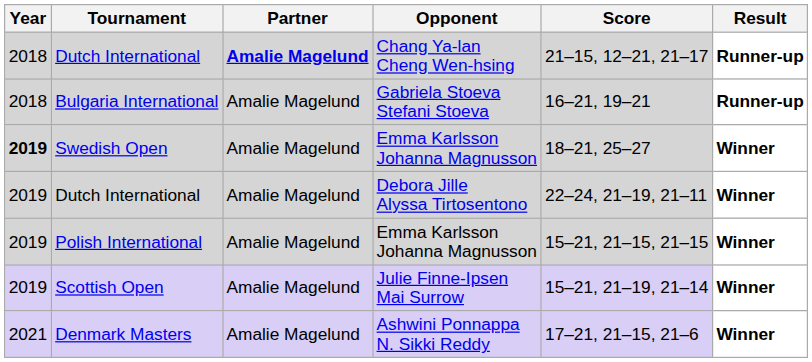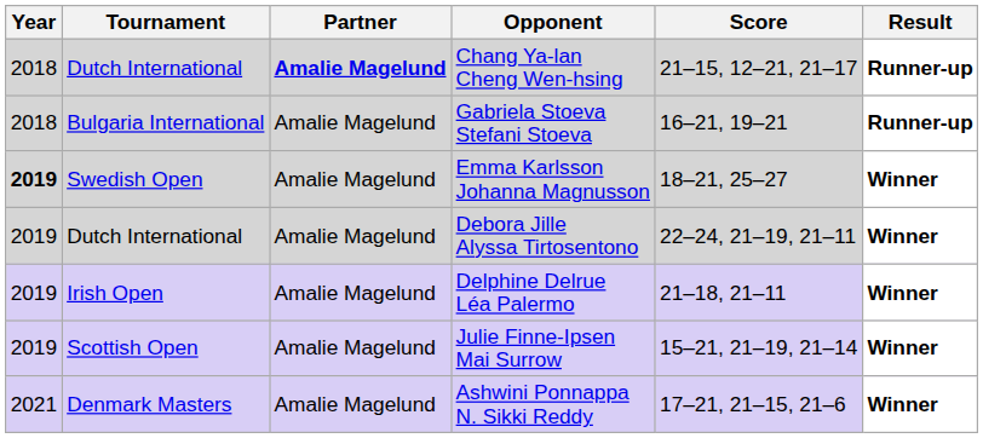 <table class="sortable wikitable" style="font-size: 90%;">
 <tr>
 <th>Year</th>
 <th>Tournament</th>
 <th>Partner</th>
 <th>Opponent</th>
 <th>Score</th>
 <th>Result</th>
 </tr>
 <tr style="background:#D5D5D5">
 <td align="center">2018</td>
 <td align="left"><a href='#'>Dutch International</a></td>
 <td align="left"><strong> <a href='#'>Amalie Magelund</a></strong></td>
 <td align="left"> <a href='#'>Chang Ya-lan</a><br> <a href='#'>Cheng Wen-hsing</a></td>
 <td align="left">21–15, 12–21, 21–17</td>
 <td style="text-align:left; background:white"> <strong>Runner-up</strong></td>
 </tr>
 <tr style="background:#D5D5D5">
 <td align="center">2018</td>
 <td align="left"><a href='#'>Bulgaria International</a></td>
 <td align="left"> Amalie Magelund</td>
 <td align="left"> <a href='#'>Gabriela Stoeva</a><br> <a href='#'>Stefani Stoeva</a></td>
 <td align="left">16–21, 19–21</td>
 <td style="text-align:left; background:white"> <strong>Runner-up</strong></td>
 </tr>
 <tr style="background:#D5D5D5">
 <td align="center"><strong>2019</strong></td>
 <td align="left"><a href='#'>Swedish Open</a></td>
 <td align="left"> Amalie Magelund</td>
 <td align="left"> <a href='#'>Emma Karlsson</a><br> <a href='#'>Johanna Magnusson</a></td>
 <td align="left">18–21, 25–27</td>
 <td style="text-align:left; background:white"> <strong>Winner</strong></td>
 </tr>
 <tr style="background:#D5D5D5">
 <td align="center">2019</td>
 <td align="left">Dutch International</td>
 <td align="left"> Amalie Magelund</td>
 <td align="left"> <a href='#'>Debora Jille</a><br> <a href='#'>Alyssa Tirtosentono</a></td>
 <td align="left">22–24, 21–19, 21–11</td>
 <td style="text-align:left; background:white"> <strong>Winner</strong></td>
 </tr>
-<tr style="background:#D5D5D5">
+<tr style="background:#D8CEF6">
 <td align="center">2019</td>
-<td align="left"><a href='#'>Polish International</a></td>
+<td align="left"><a href='#'>Irish Open</a></td>
 <td align="left"> Amalie Magelund</td>
-<td align="left"> Emma Karlsson<br> Johanna Magnusson</td>
-<td align="left">15–21, 21–15, 21–15</td>
+<td align="left"> <a href='#'>Delphine Delrue</a><br> <a href='#'>Léa Palermo</a></td>
+<td align="left">21–18, 21–11</td>
 <td style="text-align:left; background:white"> <strong>Winner</strong></td>
 </tr>
 <tr style="background:#D8CEF6">
 <td align="center">2019</td>
 <td align="left"><a href='#'>Scottish Open</a></td>
 <td align="left"> Amalie Magelund</td>
 <td align="left"> <a href='#'>Julie Finne-Ipsen</a><br> <a href='#'>Mai Surrow</a></td>
 <td align="left">15–21, 21–19, 21–14</td>
 <td style="text-align:left; background:white"> <strong>Winner</strong></td>
 </tr>
 <tr bgcolor="#D8CEF6">
 <td align="center">2021</td>
 <td align="left"><a href='#'>Denmark Masters</a></td>
 <td align="left"> Amalie Magelund</td>
 <td align="left"> <a href='#'>Ashwini Ponnappa</a><br> <a href='#'>N. Sikki Reddy</a></td>
 <td align="left">17–21, 21–15, 21–6</td>
 <td style="text-align:left; background:white"> <strong>Winner</strong></td>
 </tr>
 </table>
